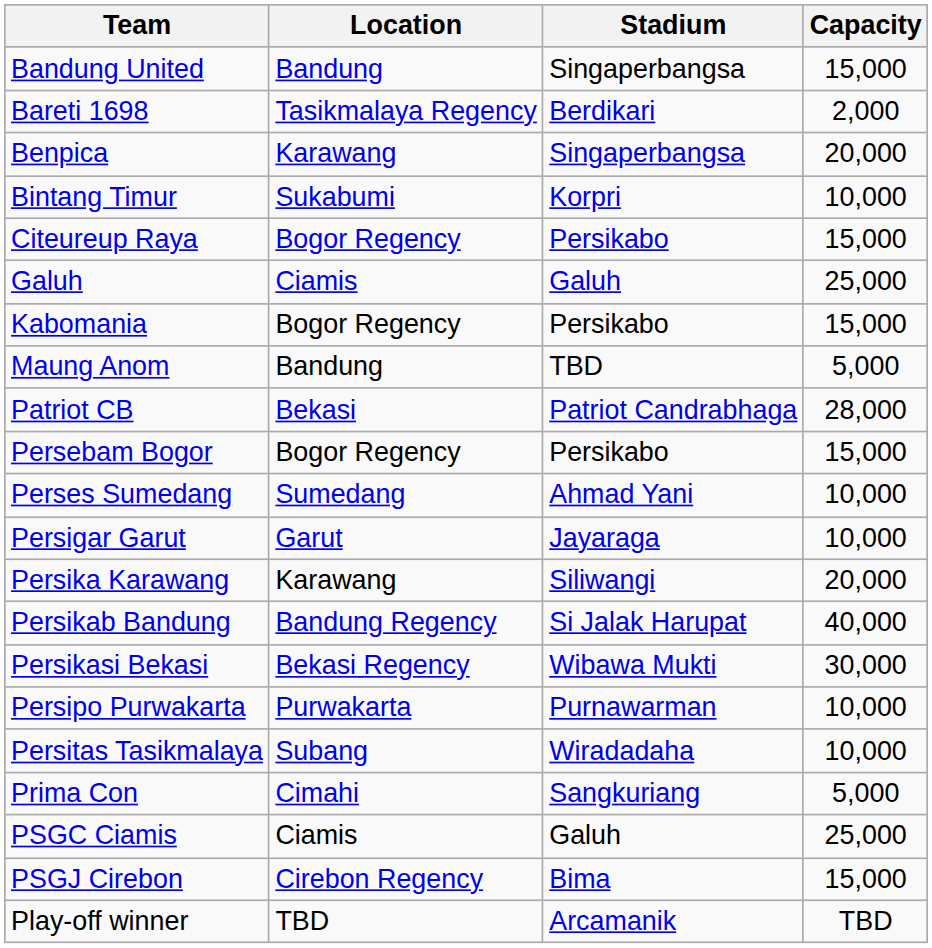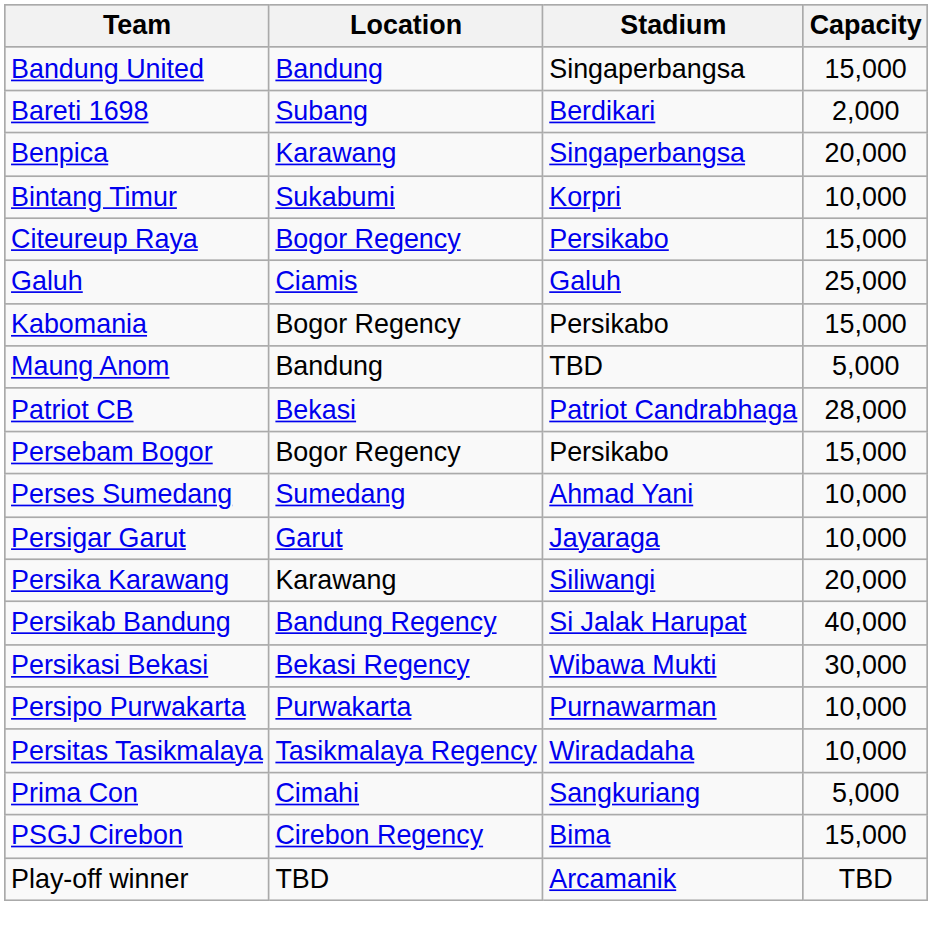 <table class="wikitable sortable">
 <tr>
 <th>Team</th>
 <th>Location</th>
 <th>Stadium</th>
 <th>Capacity</th>
 </tr>
 <tr>
 <td><a href='#'>Bandung United</a></td>
 <td><a href='#'>Bandung</a></td>
 <td>Singaperbangsa</td>
 <td align="center">15,000</td>
 </tr>
 <tr>
 <td><a href='#'>Bareti 1698</a></td>
-<td><a href='#'>Tasikmalaya Regency</a></td>
+<td><a href='#'>Subang</a></td>
 <td><a href='#'>Berdikari</a></td>
 <td align="center">2,000</td>
 </tr>
 <tr>
 <td><a href='#'>Benpica</a></td>
 <td><a href='#'>Karawang</a></td>
 <td><a href='#'>Singaperbangsa</a></td>
 <td align="center">20,000</td>
 </tr>
 <tr>
 <td><a href='#'>Bintang Timur</a></td>
 <td><a href='#'>Sukabumi</a></td>
 <td><a href='#'>Korpri</a></td>
 <td align="center">10,000</td>
 </tr>
 <tr>
 <td><a href='#'>Citeureup Raya</a></td>
 <td><a href='#'>Bogor Regency</a></td>
 <td><a href='#'>Persikabo</a></td>
 <td align=center>15,000</td>
 </tr>
 <tr>
 <td><a href='#'>Galuh</a></td>
 <td><a href='#'>Ciamis</a></td>
 <td><a href='#'>Galuh</a></td>
 <td align="center">25,000</td>
 </tr>
 <tr>
 <td><a href='#'>Kabomania</a></td>
 <td>Bogor Regency</td>
 <td>Persikabo</td>
 <td align=center>15,000</td>
 </tr>
 <tr>
 <td><a href='#'>Maung Anom</a></td>
 <td>Bandung</td>
 <td>TBD</td>
 <td align="center">5,000</td>
 </tr>
 <tr>
 <td><a href='#'>Patriot CB</a></td>
 <td><a href='#'>Bekasi</a></td>
 <td><a href='#'>Patriot Candrabhaga</a></td>
 <td align="center">28,000</td>
 </tr>
 <tr>
 <td><a href='#'>Persebam Bogor</a></td>
 <td>Bogor Regency</td>
 <td>Persikabo</td>
 <td align=center>15,000</td>
 </tr>
 <tr>
 <td><a href='#'>Perses Sumedang</a></td>
 <td><a href='#'>Sumedang</a></td>
 <td><a href='#'>Ahmad Yani</a></td>
 <td align="center">10,000</td>
 </tr>
 <tr>
 <td><a href='#'>Persigar Garut</a></td>
 <td><a href='#'>Garut</a></td>
 <td><a href='#'>Jayaraga</a></td>
 <td align="center">10,000</td>
 </tr>
 <tr>
 <td><a href='#'>Persika Karawang</a></td>
 <td>Karawang</td>
 <td><a href='#'>Siliwangi</a></td>
 <td align="center">20,000</td>
 </tr>
 <tr>
 <td><a href='#'>Persikab Bandung</a></td>
 <td><a href='#'>Bandung Regency</a></td>
 <td><a href='#'>Si Jalak Harupat</a></td>
 <td align="center">40,000</td>
 </tr>
 <tr>
 <td><a href='#'>Persikasi Bekasi</a></td>
 <td><a href='#'>Bekasi Regency</a></td>
 <td><a href='#'>Wibawa Mukti</a></td>
 <td align="center">30,000</td>
 </tr>
 <tr>
 <td><a href='#'>Persipo Purwakarta</a></td>
 <td><a href='#'>Purwakarta</a></td>
 <td><a href='#'>Purnawarman</a></td>
 <td align="center">10,000</td>
 </tr>
 <tr>
 <td><a href='#'>Persitas Tasikmalaya</a></td>
-<td><a href='#'>Subang</a></td>
+<td><a href='#'>Tasikmalaya Regency</a></td>
 <td><a href='#'>Wiradadaha</a></td>
 <td align="center">10,000</td>
 </tr>
 <tr>
 <td><a href='#'>Prima Con</a></td>
 <td><a href='#'>Cimahi</a></td>
 <td><a href='#'>Sangkuriang</a></td>
 <td align="center">5,000</td>
-</tr>
-<tr>
-<td><a href='#'>PSGC Ciamis</a></td>
-<td>Ciamis</td>
-<td>Galuh</td>
-<td align="center">25,000</td>
 </tr>
 <tr>
 <td><a href='#'>PSGJ Cirebon</a></td>
 <td><a href='#'>Cirebon Regency</a></td>
 <td><a href='#'>Bima</a></td>
 <td align="center">15,000</td>
 </tr>
 <tr>
 <td>Play-off winner</td>
 <td>TBD</td>
 <td><a href='#'>Arcamanik</a></td>
 <td align="center">TBD</td>
 </tr>
 </table>
